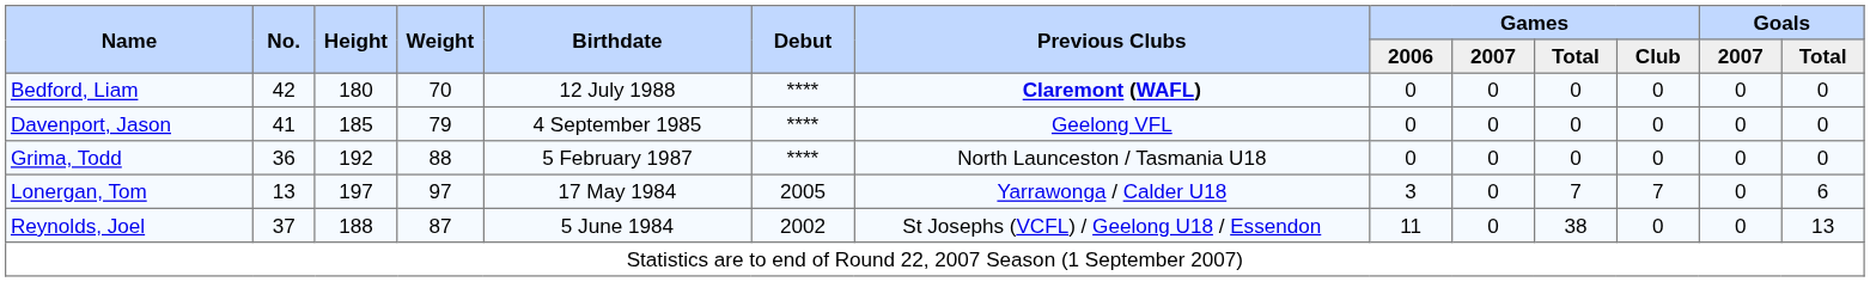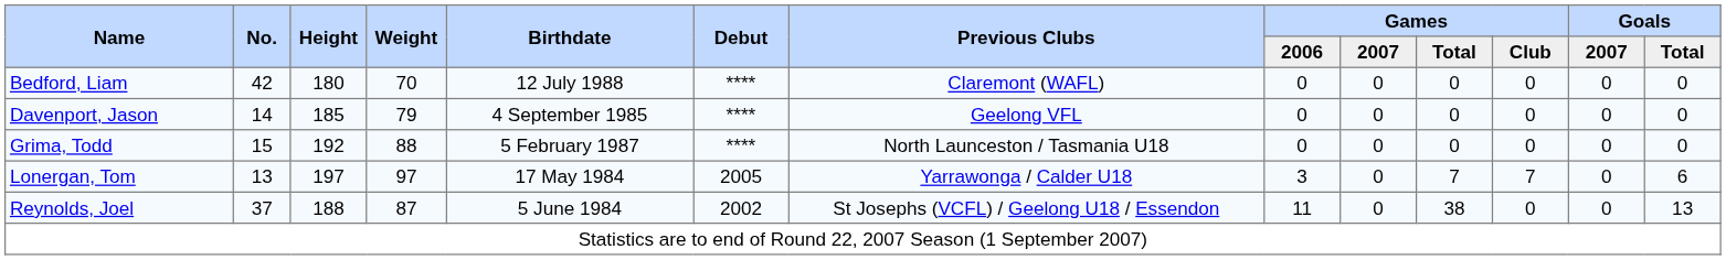 <table border=1 style="border-collapse:collapse; font-size:87%; text-align:center;" cellpadding=3 cellspacing=0 width=100%>
 <tr bgcolor=#C1D8FF>
 <th rowspan=2 width=12%>Name</th>
 <th rowspan=2 width=3%>No.</th>
 <th rowspan=2 width=4%>Height</th>
 <th rowspan=2 width=4%>Weight</th>
 <th rowspan=2 width=13%>Birthdate</th>
 <th rowspan=2 width=5%>Debut</th>
 <th rowspan=2 width=25%>Previous Clubs</th>
 <th colspan=4>Games</th>
 <th colspan=2>Goals</th>
 </tr>
 <tr bgcolor=#EFEFEF>
 <th width=4%>2006</th>
 <th width=4%>2007</th>
 <th width=4%>Total</th>
 <th width=4%>Club</th>
 <th width=4%>2007</th>
 <th width=4%>Total</th>
 </tr>
 <tr bgcolor=#F5FAFF>
 <td align=left><a href='#'>Bedford, Liam</a></td>
 <td>42</td>
 <td>180</td>
 <td>70</td>
 <td>12 July 1988</td>
 <td>****</td>
-<td><strong><a href='#'>Claremont</a> (<a href='#'>WAFL</a>)</strong></td>
+<td><a href='#'>Claremont</a> (<a href='#'>WAFL</a>)</td>
 <td>0</td>
 <td>0</td>
 <td>0</td>
 <td>0</td>
 <td>0</td>
 <td>0</td>
 </tr>
 <tr bgcolor=#F5FAFF>
 <td align=left><a href='#'>Davenport, Jason</a></td>
-<td>41</td>
+<td>14</td>
 <td>185</td>
 <td>79</td>
 <td>4 September 1985</td>
 <td>****</td>
 <td><a href='#'>Geelong VFL</a></td>
 <td>0</td>
 <td>0</td>
 <td>0</td>
 <td>0</td>
 <td>0</td>
 <td>0</td>
 </tr>
 <tr bgcolor=#F5FAFF>
 <td align=left><a href='#'>Grima, Todd</a></td>
-<td>36</td>
+<td>15</td>
 <td>192</td>
 <td>88</td>
 <td>5 February 1987</td>
 <td>****</td>
 <td>North Launceston / Tasmania U18</td>
 <td>0</td>
 <td>0</td>
 <td>0</td>
 <td>0</td>
 <td>0</td>
 <td>0</td>
 </tr>
 <tr bgcolor=#F5FAFF>
 <td align=left><a href='#'>Lonergan, Tom</a></td>
 <td>13</td>
 <td>197</td>
 <td>97</td>
 <td>17 May 1984</td>
 <td>2005</td>
 <td><a href='#'>Yarrawonga</a> / <a href='#'>Calder U18</a></td>
 <td>3</td>
 <td>0</td>
 <td>7</td>
 <td>7</td>
 <td>0</td>
 <td>6</td>
 </tr>
 <tr bgcolor=#F5FAFF>
 <td align=left><a href='#'>Reynolds, Joel</a></td>
 <td>37</td>
 <td>188</td>
 <td>87</td>
 <td>5 June 1984</td>
 <td>2002</td>
 <td>St Josephs (<a href='#'>VCFL</a>) / <a href='#'>Geelong U18</a> / <a href='#'>Essendon</a></td>
 <td>11</td>
 <td>0</td>
 <td>38</td>
 <td>0</td>
 <td>0</td>
 <td>13</td>
 </tr>
 <tr>
 <td align="center" colspan="13">Statistics are to end of Round 22, 2007 Season (1 September 2007)</td>
 </tr>
 </table>
